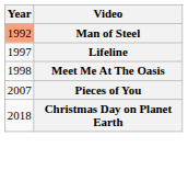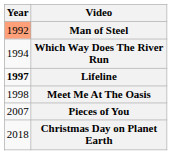 <table class="wikitable plainrowheaders">
 <tr>
 <th>Year</th>
 <th style="width:12em;">Video</th>
 </tr>
 <tr>
 <td style="background: lightsalmon;">1992</td>
 <th scope="row">Man of Steel</th>
 </tr>
 <tr>
-<td>1997</td>
+<td>1994</td>
+<th scope="row">Which Way Does The River Run</th>
+</tr>
+<tr>
+<td><strong>1997</strong></td>
 <th scope="row">Lifeline</th>
 </tr>
 <tr>
 <td>1998</td>
 <th scope="row">Meet Me At The Oasis</th>
 </tr>
 <tr>
 <td>2007</td>
 <th scope="row">Pieces of You</th>
 </tr>
 <tr>
 <td>2018</td>
 <th>Christmas Day on Planet Earth</th>
 </tr>
 </table>
